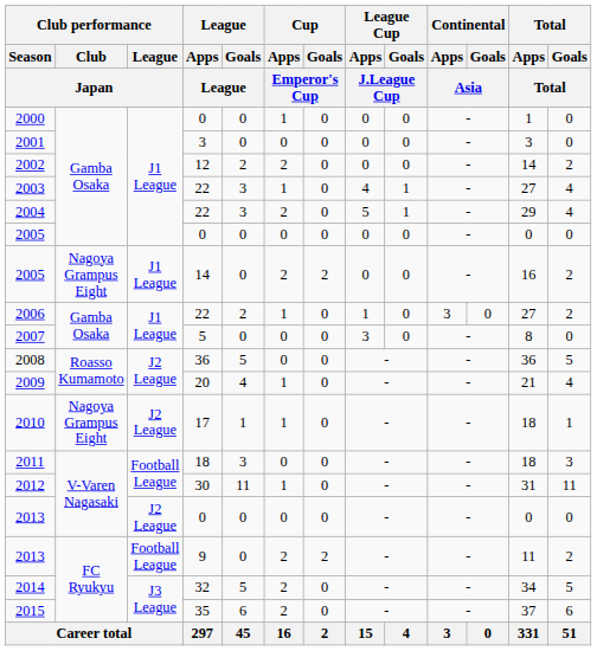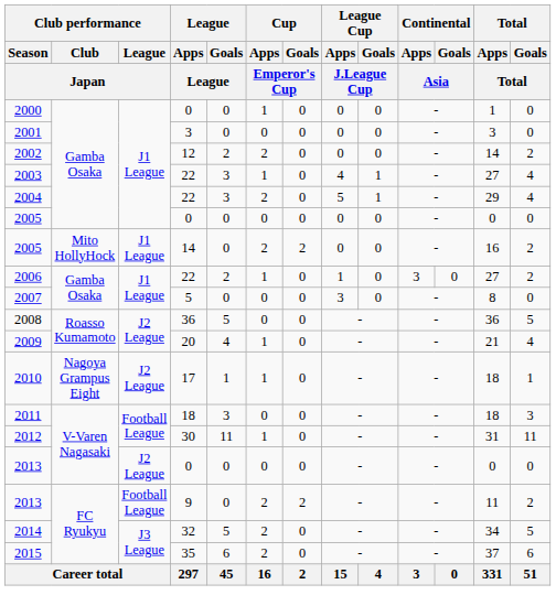 <table class="wikitable" style="text-align:center">
 <tr>
 <th colspan=3>Club performance</th>
 <th colspan=2>League</th>
 <th colspan=2>Cup</th>
 <th colspan=2>League Cup</th>
 <th colspan=2>Continental</th>
 <th colspan=2>Total</th>
 </tr>
 <tr>
 <th>Season</th>
 <th>Club</th>
 <th>League</th>
 <th>Apps</th>
 <th>Goals</th>
 <th>Apps</th>
 <th>Goals</th>
 <th>Apps</th>
 <th>Goals</th>
 <th>Apps</th>
 <th>Goals</th>
 <th>Apps</th>
 <th>Goals</th>
 </tr>
 <tr>
 <th colspan=3>Japan</th>
 <th colspan=2>League</th>
 <th colspan=2><a href='#'>Emperor's Cup</a></th>
 <th colspan=2><a href='#'>J.League Cup</a></th>
 <th colspan=2><a href='#'>Asia</a></th>
 <th colspan=2>Total</th>
 </tr>
 <tr>
 <td><a href='#'>2000</a></td>
 <td rowspan="6"><a href='#'>Gamba Osaka</a></td>
 <td rowspan="6"><a href='#'>J1 League</a></td>
 <td>0</td>
 <td>0</td>
 <td>1</td>
 <td>0</td>
 <td>0</td>
 <td>0</td>
 <td colspan="2">-</td>
 <td>1</td>
 <td>0</td>
 </tr>
 <tr>
 <td><a href='#'>2001</a></td>
 <td>3</td>
 <td>0</td>
 <td>0</td>
 <td>0</td>
 <td>0</td>
 <td>0</td>
 <td colspan="2">-</td>
 <td>3</td>
 <td>0</td>
 </tr>
 <tr>
 <td><a href='#'>2002</a></td>
 <td>12</td>
 <td>2</td>
 <td>2</td>
 <td>0</td>
 <td>0</td>
 <td>0</td>
 <td colspan="2">-</td>
 <td>14</td>
 <td>2</td>
 </tr>
 <tr>
 <td><a href='#'>2003</a></td>
 <td>22</td>
 <td>3</td>
 <td>1</td>
 <td>0</td>
 <td>4</td>
 <td>1</td>
 <td colspan="2">-</td>
 <td>27</td>
 <td>4</td>
 </tr>
 <tr>
 <td><a href='#'>2004</a></td>
 <td>22</td>
 <td>3</td>
 <td>2</td>
 <td>0</td>
 <td>5</td>
 <td>1</td>
 <td colspan="2">-</td>
 <td>29</td>
 <td>4</td>
 </tr>
 <tr>
 <td><a href='#'>2005</a></td>
 <td>0</td>
 <td>0</td>
 <td>0</td>
 <td>0</td>
 <td>0</td>
 <td>0</td>
 <td colspan="2">-</td>
 <td>0</td>
 <td>0</td>
 </tr>
 <tr>
 <td><a href='#'>2005</a></td>
-<td><a href='#'>Nagoya Grampus Eight</a></td>
+<td><a href='#'>Mito HollyHock</a></td>
 <td><a href='#'>J1 League</a></td>
 <td>14</td>
 <td>0</td>
 <td>2</td>
 <td>2</td>
 <td>0</td>
 <td>0</td>
 <td colspan="2">-</td>
 <td>16</td>
 <td>2</td>
 </tr>
 <tr>
 <td><a href='#'>2006</a></td>
 <td rowspan="2"><a href='#'>Gamba Osaka</a></td>
 <td rowspan="2"><a href='#'>J1 League</a></td>
 <td>22</td>
 <td>2</td>
 <td>1</td>
 <td>0</td>
 <td>1</td>
 <td>0</td>
 <td>3</td>
 <td>0</td>
 <td>27</td>
 <td>2</td>
 </tr>
 <tr>
 <td><a href='#'>2007</a></td>
 <td>5</td>
 <td>0</td>
 <td>0</td>
 <td>0</td>
 <td>3</td>
 <td>0</td>
 <td colspan="2">-</td>
 <td>8</td>
 <td>0</td>
 </tr>
 <tr>
 <td>2008</td>
 <td rowspan="2"><a href='#'>Roasso Kumamoto</a></td>
 <td rowspan="2"><a href='#'>J2 League</a></td>
 <td>36</td>
 <td>5</td>
 <td>0</td>
 <td>0</td>
 <td colspan="2">-</td>
 <td colspan="2">-</td>
 <td>36</td>
 <td>5</td>
 </tr>
 <tr>
 <td><a href='#'>2009</a></td>
 <td>20</td>
 <td>4</td>
 <td>1</td>
 <td>0</td>
 <td colspan="2">-</td>
 <td colspan="2">-</td>
 <td>21</td>
 <td>4</td>
 </tr>
 <tr>
 <td><a href='#'>2010</a></td>
 <td><a href='#'>Nagoya Grampus Eight</a></td>
 <td><a href='#'>J2 League</a></td>
 <td>17</td>
 <td>1</td>
 <td>1</td>
 <td>0</td>
 <td colspan="2">-</td>
 <td colspan="2">-</td>
 <td>18</td>
 <td>1</td>
 </tr>
 <tr>
 <td><a href='#'>2011</a></td>
 <td rowspan="3"><a href='#'>V-Varen Nagasaki</a></td>
 <td rowspan="2"><a href='#'>Football League</a></td>
 <td>18</td>
 <td>3</td>
 <td>0</td>
 <td>0</td>
 <td colspan="2">-</td>
 <td colspan="2">-</td>
 <td>18</td>
 <td>3</td>
 </tr>
 <tr>
 <td><a href='#'>2012</a></td>
 <td>30</td>
 <td>11</td>
 <td>1</td>
 <td>0</td>
 <td colspan="2">-</td>
 <td colspan="2">-</td>
 <td>31</td>
 <td>11</td>
 </tr>
 <tr>
 <td><a href='#'>2013</a></td>
 <td><a href='#'>J2 League</a></td>
 <td>0</td>
 <td>0</td>
 <td>0</td>
 <td>0</td>
 <td colspan="2">-</td>
 <td colspan="2">-</td>
 <td>0</td>
 <td>0</td>
 </tr>
 <tr>
 <td><a href='#'>2013</a></td>
 <td rowspan="3"><a href='#'>FC Ryukyu</a></td>
 <td><a href='#'>Football League</a></td>
 <td>9</td>
 <td>0</td>
 <td>2</td>
 <td>2</td>
 <td colspan="2">-</td>
 <td colspan="2">-</td>
 <td>11</td>
 <td>2</td>
 </tr>
 <tr>
 <td><a href='#'>2014</a></td>
 <td rowspan="2"><a href='#'>J3 League</a></td>
 <td>32</td>
 <td>5</td>
 <td>2</td>
 <td>0</td>
 <td colspan="2">-</td>
 <td colspan="2">-</td>
 <td>34</td>
 <td>5</td>
 </tr>
 <tr>
 <td><a href='#'>2015</a></td>
 <td>35</td>
 <td>6</td>
 <td>2</td>
 <td>0</td>
 <td colspan="2">-</td>
 <td colspan="2">-</td>
 <td>37</td>
 <td>6</td>
 </tr>
 <tr>
 <th colspan=3>Career total</th>
 <th>297</th>
 <th>45</th>
 <th>16</th>
 <th>2</th>
 <th>15</th>
 <th>4</th>
 <th>3</th>
 <th>0</th>
 <th>331</th>
 <th>51</th>
 </tr>
 </table>
